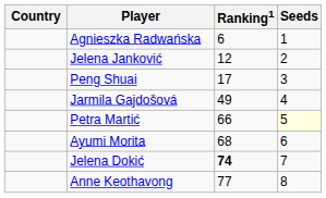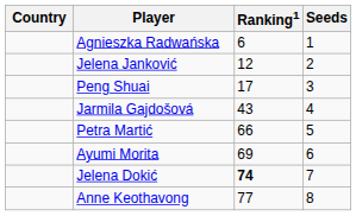 <table class="sortable wikitable">
 <tr>
 <th width="70">Country</th>
 <th width="175">Player</th>
 <th>Ranking<sup>1</sup></th>
 <th>Seeds</th>
 </tr>
 <tr>
 <td></td>
 <td><a href='#'>Agnieszka Radwańska</a></td>
 <td>6</td>
 <td>1</td>
 </tr>
 <tr>
 <td></td>
 <td><a href='#'>Jelena Janković</a></td>
 <td>12</td>
 <td>2</td>
 </tr>
 <tr>
 <td></td>
 <td><a href='#'>Peng Shuai</a></td>
 <td>17</td>
 <td>3</td>
 </tr>
 <tr>
 <td></td>
 <td><a href='#'>Jarmila Gajdošová</a></td>
-<td>49</td>
+<td>43</td>
 <td>4</td>
 </tr>
 <tr>
 <td></td>
 <td><a href='#'>Petra Martić</a></td>
 <td>66</td>
-<td style="background: lightyellow;">5</td>
+<td>5</td>
 </tr>
 <tr>
 <td></td>
 <td><a href='#'>Ayumi Morita</a></td>
-<td>68</td>
+<td>69</td>
 <td>6</td>
 </tr>
 <tr>
 <td></td>
 <td><a href='#'>Jelena Dokić</a></td>
 <td><strong>74</strong></td>
 <td>7</td>
 </tr>
 <tr>
 <td></td>
 <td><a href='#'>Anne Keothavong</a></td>
 <td>77</td>
 <td>8</td>
 </tr>
 </table>
